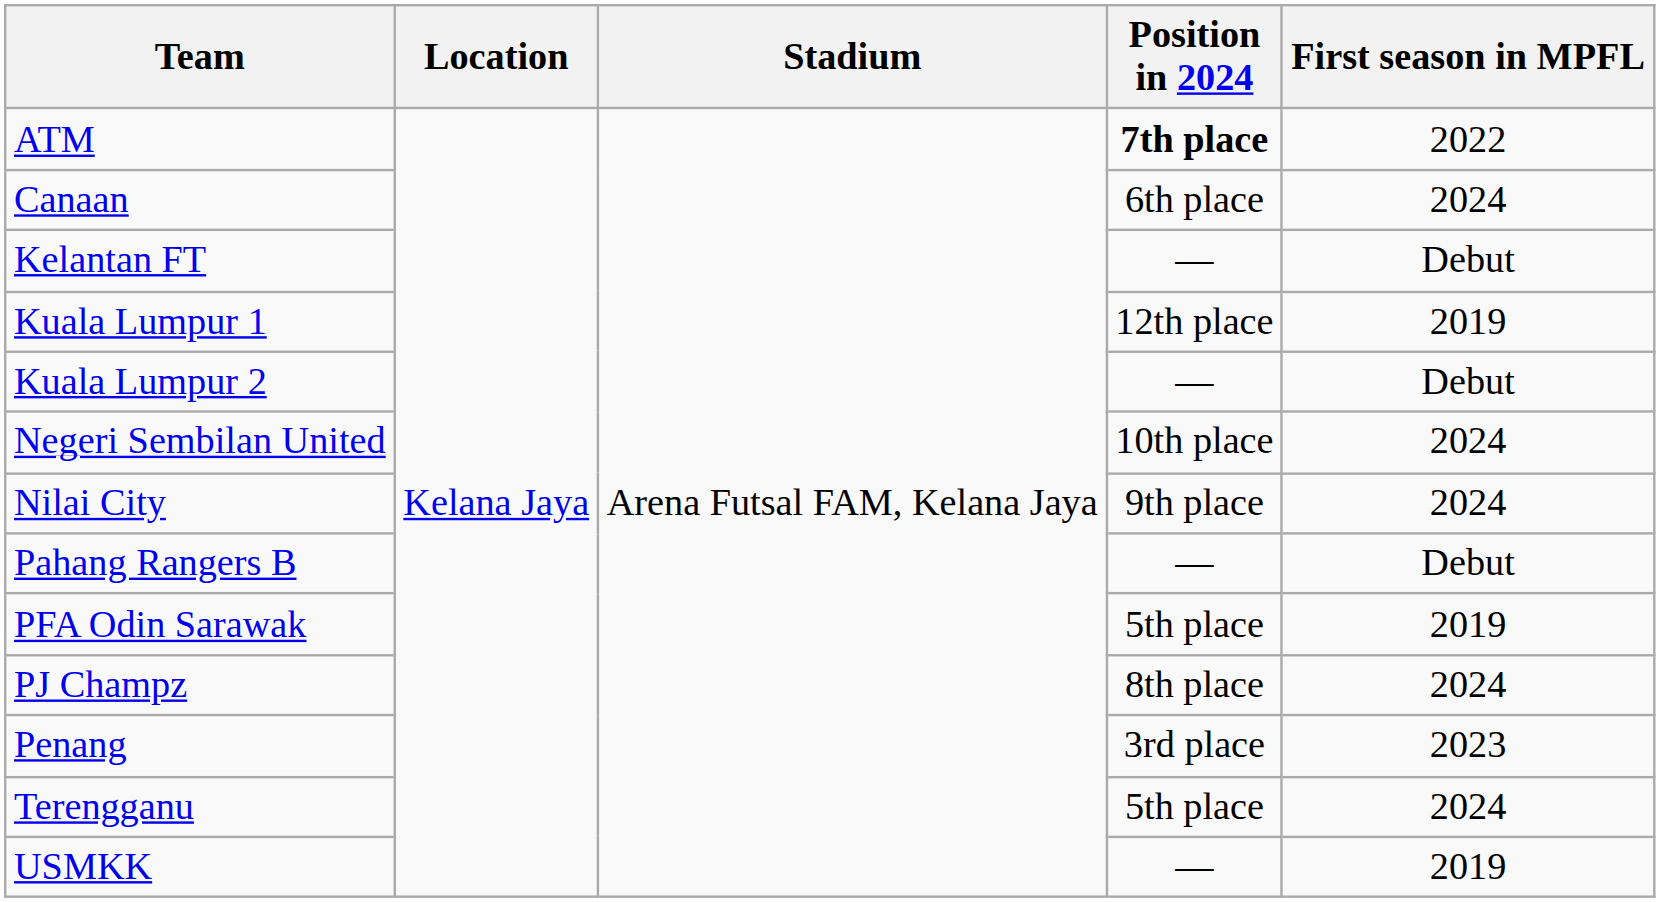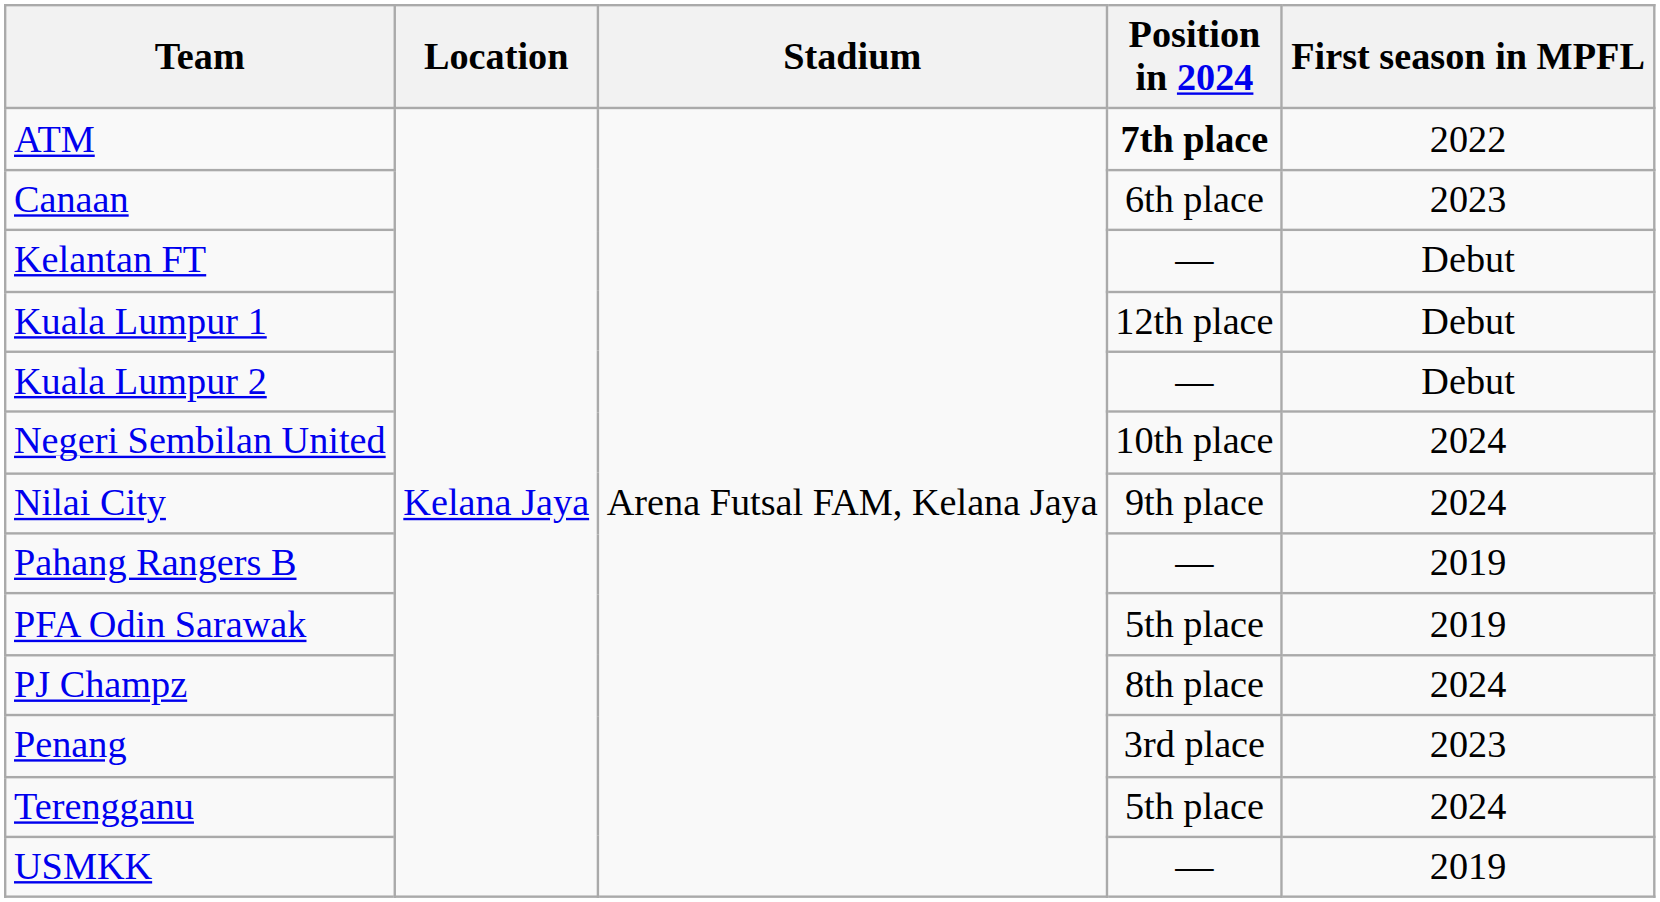 <table class="wikitable sortable">
 <tr>
 <th>Team</th>
 <th>Location</th>
 <th>Stadium</th>
 <th>Position<br>in <a href='#'>2024</a></th>
 <th>First season in MPFL</th>
 </tr>
 <tr>
 <td> <a href='#'>ATM</a></td>
 <td rowspan="13"><a href='#'>Kelana Jaya</a></td>
 <td rowspan="13">Arena Futsal FAM, Kelana Jaya</td>
 <td align='center'><strong>7th place</strong></td>
 <td align='center'>2022</td>
 </tr>
 <tr>
 <td> <a href='#'>Canaan</a></td>
 <td align='center'>6th place</td>
-<td align='center'>2024</td>
+<td align='center'>2023</td>
 </tr>
 <tr>
 <td> <a href='#'>Kelantan FT</a></td>
 <td align='center'>—</td>
 <td align='center'>Debut</td>
 </tr>
 <tr>
 <td> <a href='#'>Kuala Lumpur 1</a></td>
 <td align='center'>12th place</td>
-<td align='center'>2019</td>
+<td align='center'>Debut</td>
 </tr>
 <tr>
 <td> <a href='#'>Kuala Lumpur 2</a></td>
 <td align='center'>—</td>
 <td align='center'>Debut</td>
 </tr>
 <tr>
 <td> <a href='#'>Negeri Sembilan United</a></td>
 <td align='center'>10th place</td>
 <td align='center'>2024</td>
 </tr>
 <tr>
 <td> <a href='#'>Nilai City</a></td>
 <td align='center'>9th place</td>
 <td align='center'>2024</td>
 </tr>
 <tr>
 <td> <a href='#'>Pahang Rangers B</a></td>
 <td align='center'>—</td>
-<td align='center'>Debut</td>
+<td align='center'>2019</td>
 </tr>
 <tr>
 <td> <a href='#'>PFA Odin Sarawak</a></td>
 <td align='center'>5th place</td>
 <td align='center'>2019</td>
 </tr>
 <tr>
 <td> <a href='#'>PJ Champz</a></td>
 <td align='center'>8th place</td>
 <td align='center'>2024</td>
 </tr>
 <tr>
 <td> <a href='#'>Penang</a></td>
 <td align='center'>3rd place</td>
 <td align='center'>2023</td>
 </tr>
 <tr>
 <td> <a href='#'>Terengganu</a></td>
 <td align='center'>5th place</td>
 <td align='center'>2024</td>
 </tr>
 <tr>
 <td> <a href='#'>USMKK</a></td>
 <td align='center'>—</td>
 <td align='center'>2019</td>
 </tr>
 </table>
